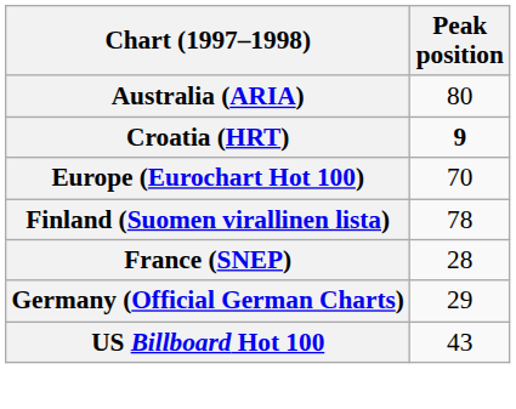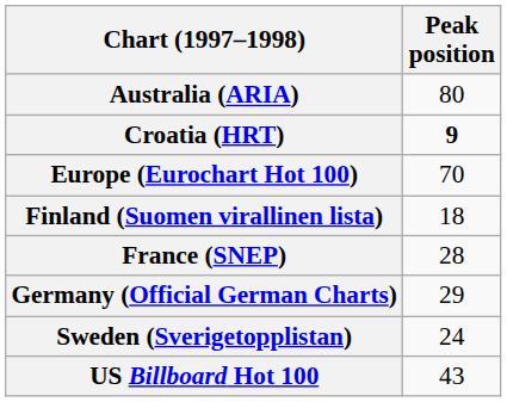 <table class="wikitable sortable plainrowheaders">
 <tr>
 <th>Chart (1997–1998)</th>
 <th>Peak<br>position</th>
 </tr>
 <tr>
 <th scope="row">Australia (<a href='#'>ARIA</a>)</th>
 <td align="center">80</td>
 </tr>
 <tr>
 <th scope="row">Croatia (<a href='#'>HRT</a>)</th>
 <td align="center"><strong>9</strong></td>
 </tr>
 <tr>
 <th scope="row">Europe (<a href='#'>Eurochart Hot 100</a>)</th>
 <td align="center">70</td>
 </tr>
 <tr>
 <th scope="row">Finland (<a href='#'>Suomen virallinen lista</a>)</th>
-<td align="center">78</td>
+<td align="center">18</td>
 </tr>
 <tr>
 <th scope="row">France (<a href='#'>SNEP</a>)</th>
 <td align="center">28</td>
 </tr>
 <tr>
 <th scope="row">Germany (<a href='#'>Official German Charts</a>)</th>
 <td align="center">29</td>
 </tr>
 <tr>
+<th scope="row">Sweden (<a href='#'>Sverigetopplistan</a>)</th>
+<td align="center">24</td>
+</tr>
+<tr>
 <th scope="row">US <a href='#'><em>Billboard</em> Hot 100</a></th>
 <td align="center">43</td>
 </tr>
 </table>
